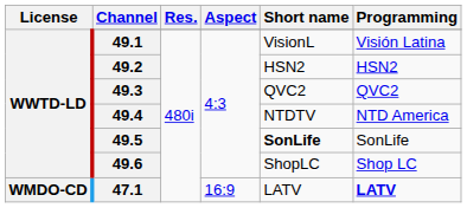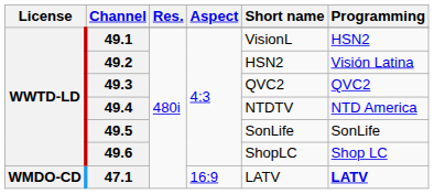 <table class="wikitable">
 <tr>
 <th scope = "col">License</th>
 <th scope = "col"><a href='#'>Channel</a></th>
 <th scope = "col"><a href='#'>Res.</a></th>
 <th scope = "col"><a href='#'>Aspect</a></th>
 <th scope = "col">Short name</th>
 <th scope = "col">Programming</th>
 </tr>
 <tr>
 <th rowspan = "7" scope = "row" style="border-right: 4px solid #c00000;">WWTD-LD</th>
 </tr>
 <tr>
 <th scope = "row">49.1</th>
 <td rowspan=7><a href='#'>480i</a></td>
 <td rowspan=6><a href='#'>4:3</a></td>
 <td>VisionL</td>
-<td><a href='#'>Visión Latina</a></td>
+<td><a href='#'>HSN2</a></td>
 </tr>
 <tr>
 <th scope = "row">49.2</th>
 <td>HSN2</td>
-<td><a href='#'>HSN2</a></td>
+<td><a href='#'>Visión Latina</a></td>
 </tr>
 <tr>
 <th scope = "row">49.3</th>
 <td>QVC2</td>
 <td><a href='#'>QVC2</a></td>
 </tr>
 <tr>
 <th scope = "row">49.4</th>
 <td>NTDTV</td>
 <td><a href='#'>NTD America</a></td>
 </tr>
 <tr>
 <th scope = "row">49.5</th>
-<td><strong>SonLife</strong></td>
+<td>SonLife</td>
 <td>SonLife</td>
 </tr>
 <tr>
 <th scope = "row">49.6</th>
 <td>ShopLC</td>
 <td><a href='#'>Shop LC</a></td>
 </tr>
 <tr>
 <th scope = "row" style="border-right: 4px solid #1d9ee9;">WMDO-CD</th>
 <th scope = "row">47.1</th>
 <td><a href='#'>16:9</a></td>
 <td>LATV</td>
 <td><strong><a href='#'>LATV</a></strong></td>
 </tr>
 </table>
